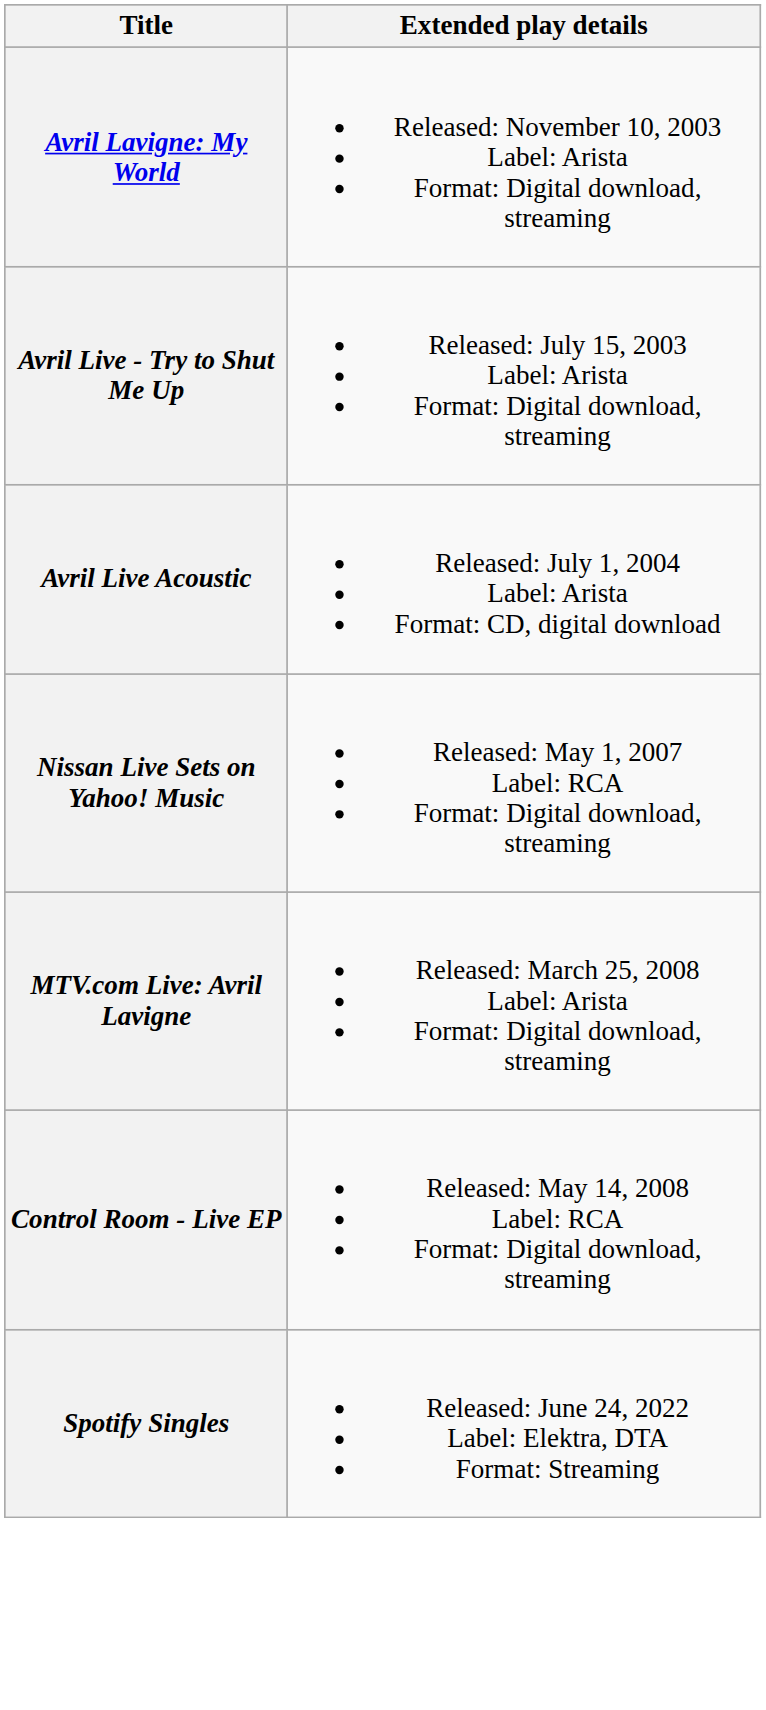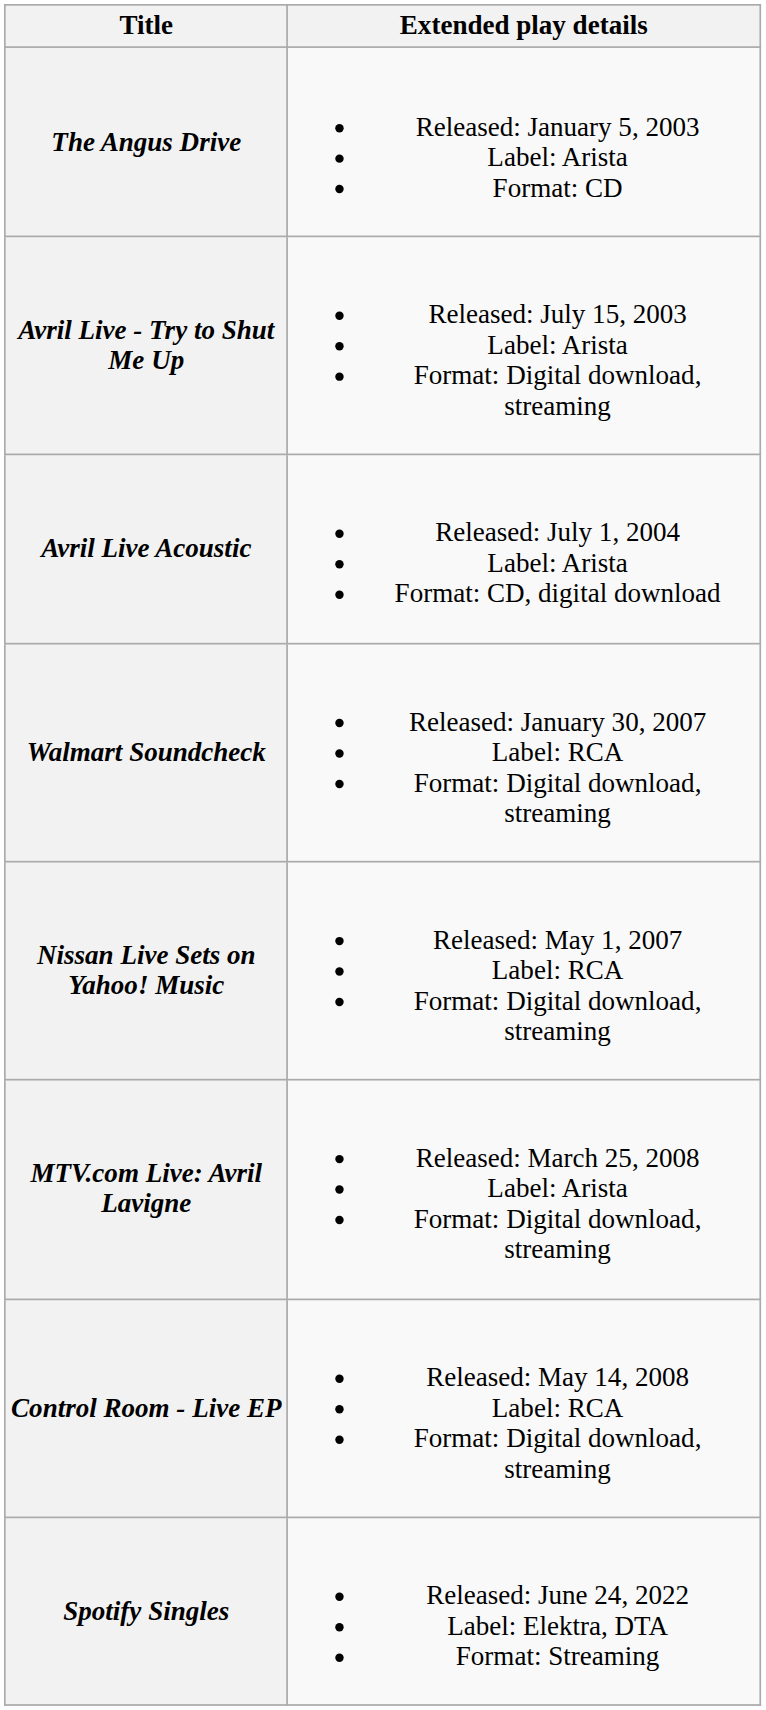 <table class="wikitable plainrowheaders" style="text-align:center;">
 <tr>
 <th scope="col" style="width:10em;">Title</th>
 <th scope="col" style="width:17em;">Extended play details</th>
 </tr>
 <tr>
-<th scope="row"><em><a href='#'>Avril Lavigne: My World</a></em></th>
-<td><br><ul><li>Released: November 10, 2003</li><li>Label: Arista</li><li>Format: Digital download, streaming</li></ul></td>
+<th scope="row"><em>The Angus Drive</em></th>
+<td><br><ul><li>Released: January 5, 2003</li><li>Label: Arista</li><li>Format: CD</li></ul></td>
 </tr>
 <tr>
 <th scope="row"><em>Avril Live - Try to Shut Me Up</em></th>
 <td><br><ul><li>Released: July 15, 2003</li><li>Label: Arista</li><li>Format: Digital download, streaming</li></ul></td>
 </tr>
 <tr>
 <th scope="row"><em>Avril Live Acoustic</em></th>
 <td><br><ul><li>Released: July 1, 2004</li><li>Label: Arista</li><li>Format: CD, digital download</li></ul></td>
+</tr>
+<tr>
+<th scope="row"><em>Walmart Soundcheck</em></th>
+<td><br><ul><li>Released: January 30, 2007</li><li>Label: RCA</li><li>Format: Digital download, streaming</li></ul></td>
 </tr>
 <tr>
 <th scope="row"><em>Nissan Live Sets on Yahoo! Music</em></th>
 <td><br><ul><li>Released: May 1, 2007</li><li>Label: RCA</li><li>Format: Digital download, streaming</li></ul></td>
 </tr>
 <tr>
 <th scope="row"><em>MTV.com Live: Avril Lavigne</em></th>
 <td><br><ul><li>Released: March 25, 2008</li><li>Label: Arista</li><li>Format: Digital download, streaming</li></ul></td>
 </tr>
 <tr>
 <th scope="row"><em>Control Room - Live EP</em></th>
 <td><br><ul><li>Released: May 14, 2008</li><li>Label: RCA</li><li>Format: Digital download, streaming</li></ul></td>
 </tr>
 <tr>
 <th scope="row"><em>Spotify Singles</em></th>
 <td><br><ul><li>Released: June 24, 2022</li><li>Label: Elektra, DTA</li><li>Format: Streaming</li></ul></td>
 </tr>
 </table>
